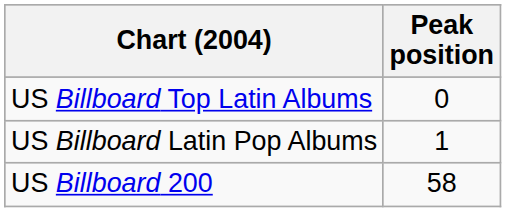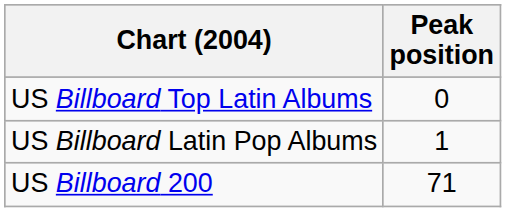 <table class="wikitable">
 <tr>
 <th align="left">Chart (2004)</th>
 <th align="left">Peak<br>position</th>
 </tr>
 <tr>
 <td align="left">US <a href='#'><em>Billboard</em> Top Latin Albums</a></td>
 <td align="center">0</td>
 </tr>
 <tr>
 <td align="left">US <em>Billboard</em> Latin Pop Albums</td>
 <td align="center">1</td>
 </tr>
 <tr>
 <td align="left">US <a href='#'><em>Billboard</em> 200</a></td>
-<td align="center">58</td>
+<td align="center">71</td>
 </tr>
 </table>
